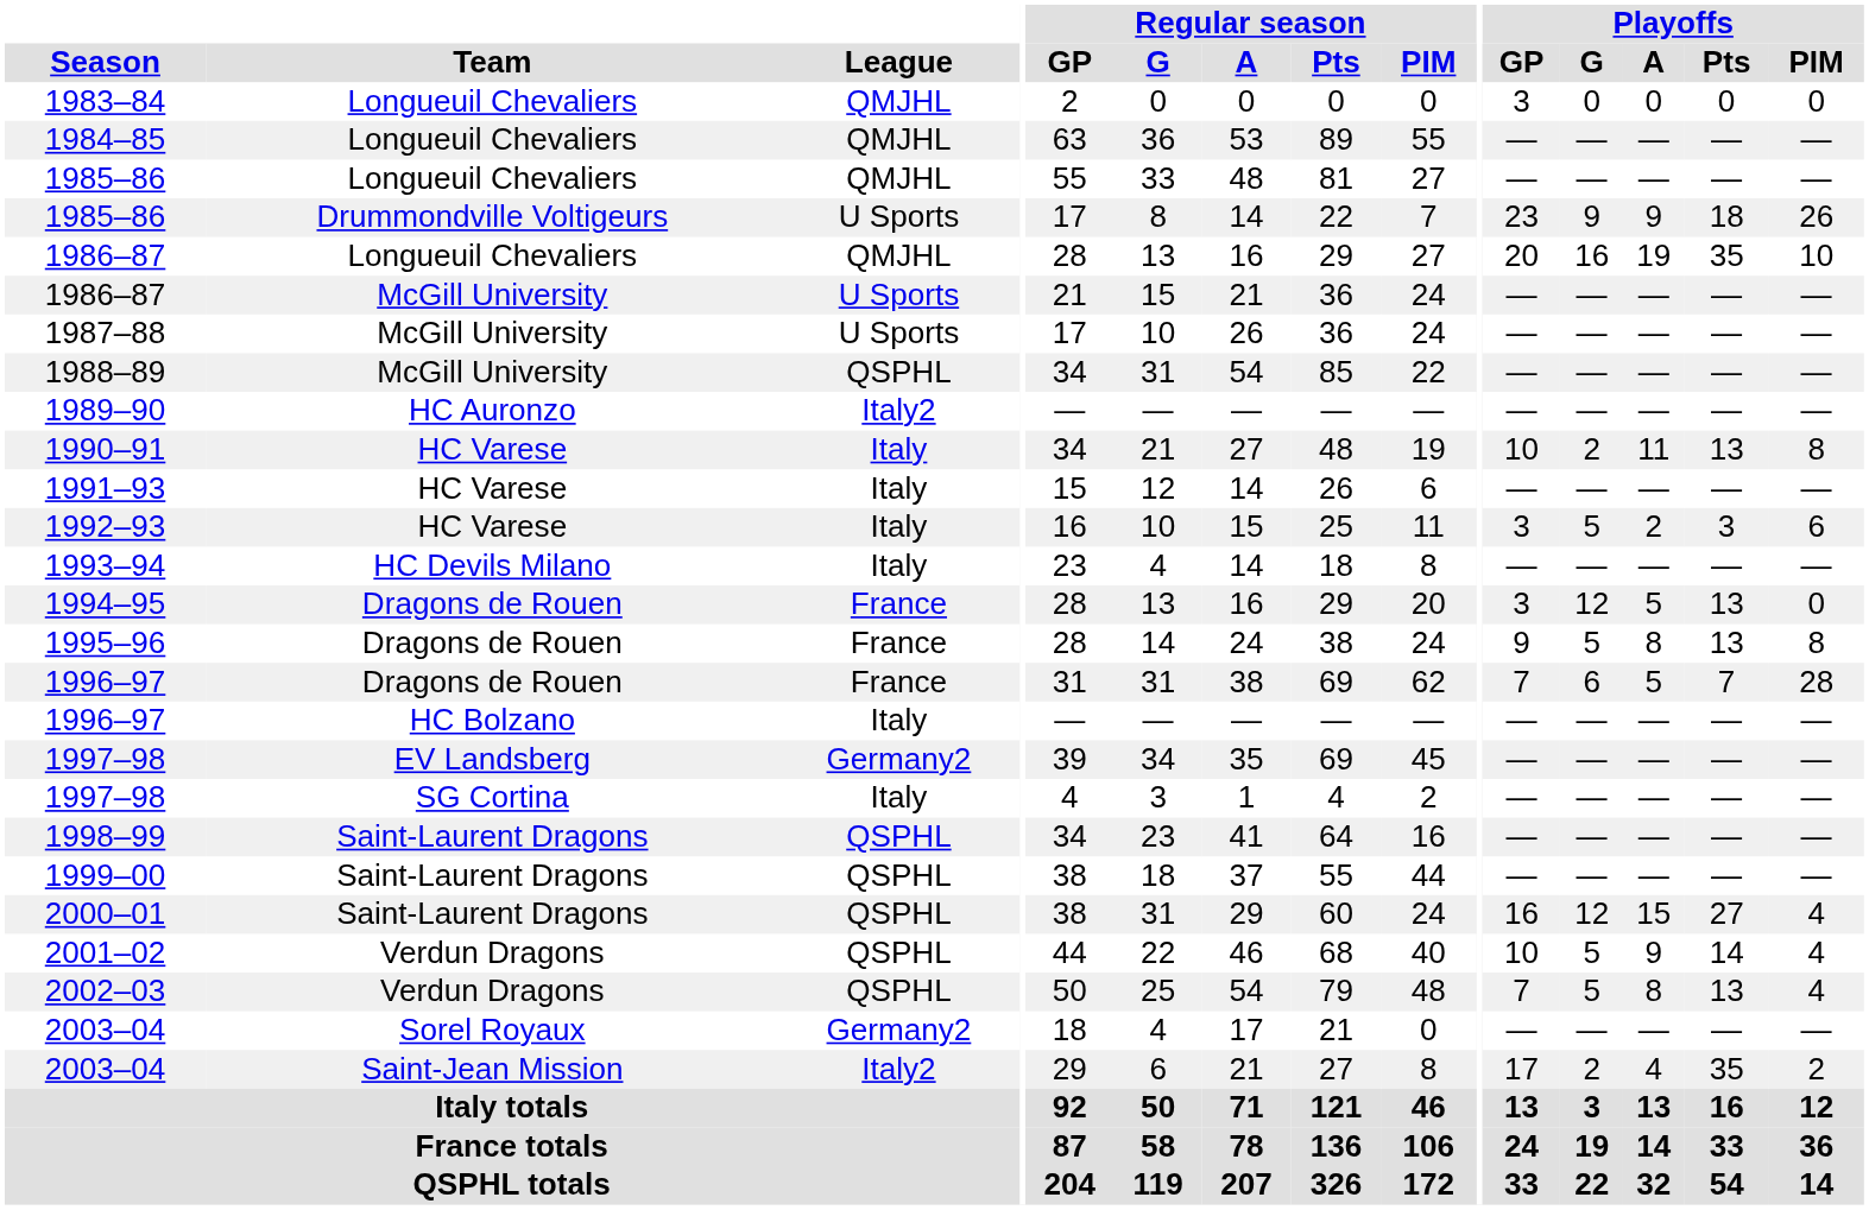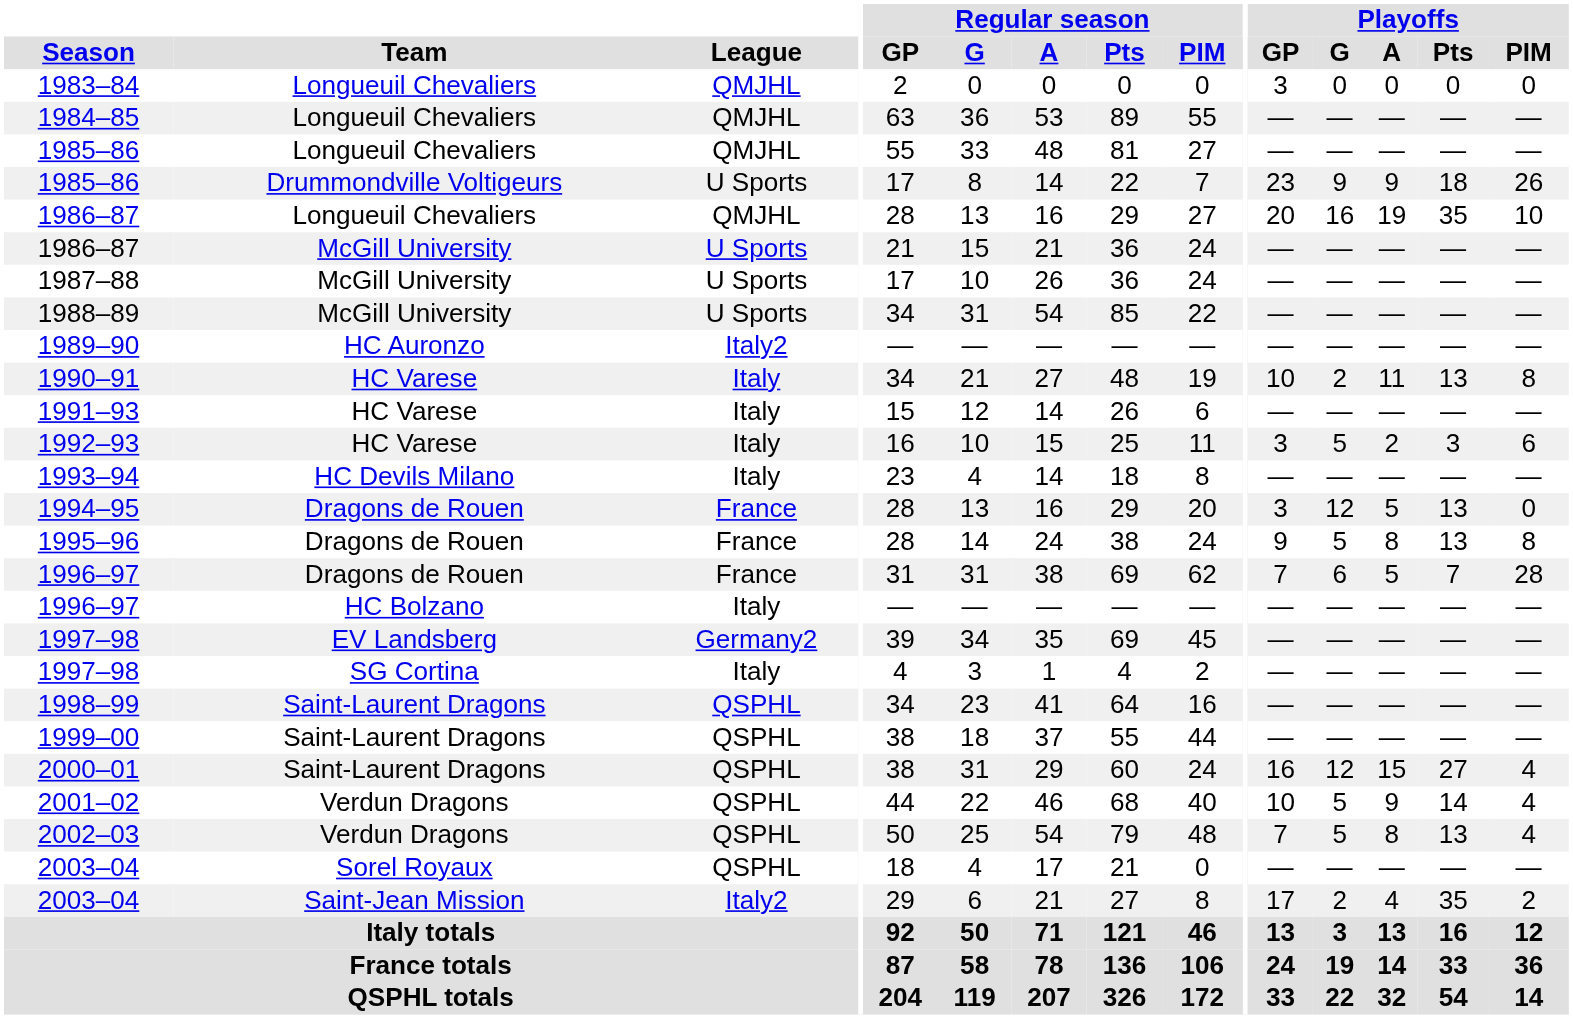 <table border="0" cellpadding="1" cellspacing="0" style="text-align:center; width:60em">
 <tr bgcolor="#e0e0e0">
 <th colspan="3" bgcolor="#ffffff"></th>
 <th rowspan="99" bgcolor="#ffffff"></th>
 <th colspan="5"><a href='#'>Regular season</a></th>
 <th rowspan="99" bgcolor="#ffffff"></th>
 <th colspan="5"><a href='#'>Playoffs</a></th>
 </tr>
 <tr bgcolor="#e0e0e0">
 <th><a href='#'>Season</a></th>
 <th>Team</th>
 <th>League</th>
 <th>GP</th>
 <th><a href='#'>G</a></th>
 <th><a href='#'>A</a></th>
 <th><a href='#'>Pts</a></th>
 <th><a href='#'>PIM</a></th>
 <th>GP</th>
 <th>G</th>
 <th>A</th>
 <th>Pts</th>
 <th>PIM</th>
 </tr>
 <tr>
 <td><a href='#'>1983–84</a></td>
 <td><a href='#'>Longueuil Chevaliers</a></td>
 <td><a href='#'>QMJHL</a></td>
 <td>2</td>
 <td>0</td>
 <td>0</td>
 <td>0</td>
 <td>0</td>
 <td>3</td>
 <td>0</td>
 <td>0</td>
 <td>0</td>
 <td>0</td>
 </tr>
 <tr bgcolor="#f0f0f0">
 <td><a href='#'>1984–85</a></td>
 <td>Longueuil Chevaliers</td>
 <td>QMJHL</td>
 <td>63</td>
 <td>36</td>
 <td>53</td>
 <td>89</td>
 <td>55</td>
 <td>—</td>
 <td>—</td>
 <td>—</td>
 <td>—</td>
 <td>—</td>
 </tr>
 <tr>
 <td><a href='#'>1985–86</a></td>
 <td>Longueuil Chevaliers</td>
 <td>QMJHL</td>
 <td>55</td>
 <td>33</td>
 <td>48</td>
 <td>81</td>
 <td>27</td>
 <td>—</td>
 <td>—</td>
 <td>—</td>
 <td>—</td>
 <td>—</td>
 </tr>
 <tr bgcolor="#f0f0f0">
 <td><a href='#'>1985–86</a></td>
 <td><a href='#'>Drummondville Voltigeurs</a></td>
 <td>U Sports</td>
 <td>17</td>
 <td>8</td>
 <td>14</td>
 <td>22</td>
 <td>7</td>
 <td>23</td>
 <td>9</td>
 <td>9</td>
 <td>18</td>
 <td>26</td>
 </tr>
 <tr>
 <td><a href='#'>1986–87</a></td>
 <td>Longueuil Chevaliers</td>
 <td>QMJHL</td>
 <td>28</td>
 <td>13</td>
 <td>16</td>
 <td>29</td>
 <td>27</td>
 <td>20</td>
 <td>16</td>
 <td>19</td>
 <td>35</td>
 <td>10</td>
 </tr>
 <tr bgcolor="#f0f0f0">
 <td>1986–87</td>
 <td><a href='#'>McGill University</a></td>
 <td><a href='#'>U Sports</a></td>
 <td>21</td>
 <td>15</td>
 <td>21</td>
 <td>36</td>
 <td>24</td>
 <td>—</td>
 <td>—</td>
 <td>—</td>
 <td>—</td>
 <td>—</td>
 </tr>
 <tr>
 <td>1987–88</td>
 <td>McGill University</td>
 <td>U Sports</td>
 <td>17</td>
 <td>10</td>
 <td>26</td>
 <td>36</td>
 <td>24</td>
 <td>—</td>
 <td>—</td>
 <td>—</td>
 <td>—</td>
 <td>—</td>
 </tr>
 <tr bgcolor="#f0f0f0">
 <td>1988–89</td>
 <td>McGill University</td>
-<td>QSPHL</td>
+<td>U Sports</td>
 <td>34</td>
 <td>31</td>
 <td>54</td>
 <td>85</td>
 <td>22</td>
 <td>—</td>
 <td>—</td>
 <td>—</td>
 <td>—</td>
 <td>—</td>
 </tr>
 <tr>
 <td><a href='#'>1989–90</a></td>
 <td><a href='#'>HC Auronzo</a></td>
 <td><a href='#'>Italy2</a></td>
 <td>—</td>
 <td>—</td>
 <td>—</td>
 <td>—</td>
 <td>—</td>
 <td>—</td>
 <td>—</td>
 <td>—</td>
 <td>—</td>
 <td>—</td>
 </tr>
 <tr bgcolor="#f0f0f0">
 <td><a href='#'>1990–91</a></td>
 <td><a href='#'>HC Varese</a></td>
 <td><a href='#'>Italy</a></td>
 <td>34</td>
 <td>21</td>
 <td>27</td>
 <td>48</td>
 <td>19</td>
 <td>10</td>
 <td>2</td>
 <td>11</td>
 <td>13</td>
 <td>8</td>
 </tr>
 <tr>
 <td><a href='#'>1991–93</a></td>
 <td>HC Varese</td>
 <td>Italy</td>
 <td>15</td>
 <td>12</td>
 <td>14</td>
 <td>26</td>
 <td>6</td>
 <td>—</td>
 <td>—</td>
 <td>—</td>
 <td>—</td>
 <td>—</td>
 </tr>
 <tr bgcolor="#f0f0f0">
 <td><a href='#'>1992–93</a></td>
 <td>HC Varese</td>
 <td>Italy</td>
 <td>16</td>
 <td>10</td>
 <td>15</td>
 <td>25</td>
 <td>11</td>
 <td>3</td>
 <td>5</td>
 <td>2</td>
 <td>3</td>
 <td>6</td>
 </tr>
 <tr>
 <td><a href='#'>1993–94</a></td>
 <td><a href='#'>HC Devils Milano</a></td>
 <td>Italy</td>
 <td>23</td>
 <td>4</td>
 <td>14</td>
 <td>18</td>
 <td>8</td>
 <td>—</td>
 <td>—</td>
 <td>—</td>
 <td>—</td>
 <td>—</td>
 </tr>
 <tr bgcolor="#f0f0f0">
 <td><a href='#'>1994–95</a></td>
 <td><a href='#'>Dragons de Rouen</a></td>
 <td><a href='#'>France</a></td>
 <td>28</td>
 <td>13</td>
 <td>16</td>
 <td>29</td>
 <td>20</td>
 <td>3</td>
 <td>12</td>
 <td>5</td>
 <td>13</td>
 <td>0</td>
 </tr>
 <tr>
 <td><a href='#'>1995–96</a></td>
 <td>Dragons de Rouen</td>
 <td>France</td>
 <td>28</td>
 <td>14</td>
 <td>24</td>
 <td>38</td>
 <td>24</td>
 <td>9</td>
 <td>5</td>
 <td>8</td>
 <td>13</td>
 <td>8</td>
 </tr>
 <tr bgcolor="#f0f0f0">
 <td><a href='#'>1996–97</a></td>
 <td>Dragons de Rouen</td>
 <td>France</td>
 <td>31</td>
 <td>31</td>
 <td>38</td>
 <td>69</td>
 <td>62</td>
 <td>7</td>
 <td>6</td>
 <td>5</td>
 <td>7</td>
 <td>28</td>
 </tr>
 <tr>
 <td><a href='#'>1996–97</a></td>
 <td><a href='#'>HC Bolzano</a></td>
 <td>Italy</td>
 <td>—</td>
 <td>—</td>
 <td>—</td>
 <td>—</td>
 <td>—</td>
 <td>—</td>
 <td>—</td>
 <td>—</td>
 <td>—</td>
 <td>—</td>
 </tr>
 <tr bgcolor="#f0f0f0">
 <td><a href='#'>1997–98</a></td>
 <td><a href='#'>EV Landsberg</a></td>
 <td><a href='#'>Germany2</a></td>
 <td>39</td>
 <td>34</td>
 <td>35</td>
 <td>69</td>
 <td>45</td>
 <td>—</td>
 <td>—</td>
 <td>—</td>
 <td>—</td>
 <td>—</td>
 </tr>
 <tr>
 <td><a href='#'>1997–98</a></td>
 <td><a href='#'>SG Cortina</a></td>
 <td>Italy</td>
 <td>4</td>
 <td>3</td>
 <td>1</td>
 <td>4</td>
 <td>2</td>
 <td>—</td>
 <td>—</td>
 <td>—</td>
 <td>—</td>
 <td>—</td>
 </tr>
 <tr bgcolor="#f0f0f0">
 <td><a href='#'>1998–99</a></td>
 <td><a href='#'>Saint-Laurent Dragons</a></td>
 <td><a href='#'>QSPHL</a></td>
 <td>34</td>
 <td>23</td>
 <td>41</td>
 <td>64</td>
 <td>16</td>
 <td>—</td>
 <td>—</td>
 <td>—</td>
 <td>—</td>
 <td>—</td>
 </tr>
 <tr>
 <td><a href='#'>1999–00</a></td>
 <td>Saint-Laurent Dragons</td>
 <td>QSPHL</td>
 <td>38</td>
 <td>18</td>
 <td>37</td>
 <td>55</td>
 <td>44</td>
 <td>—</td>
 <td>—</td>
 <td>—</td>
 <td>—</td>
 <td>—</td>
 </tr>
 <tr bgcolor="#f0f0f0">
 <td><a href='#'>2000–01</a></td>
 <td>Saint-Laurent Dragons</td>
 <td>QSPHL</td>
 <td>38</td>
 <td>31</td>
 <td>29</td>
 <td>60</td>
 <td>24</td>
 <td>16</td>
 <td>12</td>
 <td>15</td>
 <td>27</td>
 <td>4</td>
 </tr>
 <tr>
 <td><a href='#'>2001–02</a></td>
 <td>Verdun Dragons</td>
 <td>QSPHL</td>
 <td>44</td>
 <td>22</td>
 <td>46</td>
 <td>68</td>
 <td>40</td>
 <td>10</td>
 <td>5</td>
 <td>9</td>
 <td>14</td>
 <td>4</td>
 </tr>
 <tr bgcolor="#f0f0f0">
 <td><a href='#'>2002–03</a></td>
 <td>Verdun Dragons</td>
 <td>QSPHL</td>
 <td>50</td>
 <td>25</td>
 <td>54</td>
 <td>79</td>
 <td>48</td>
 <td>7</td>
 <td>5</td>
 <td>8</td>
 <td>13</td>
 <td>4</td>
 </tr>
 <tr>
 <td><a href='#'>2003–04</a></td>
 <td><a href='#'>Sorel Royaux</a></td>
-<td><a href='#'>Germany2</a></td>
+<td>QSPHL</td>
 <td>18</td>
 <td>4</td>
 <td>17</td>
 <td>21</td>
 <td>0</td>
 <td>—</td>
 <td>—</td>
 <td>—</td>
 <td>—</td>
 <td>—</td>
 </tr>
 <tr bgcolor="#f0f0f0">
 <td><a href='#'>2003–04</a></td>
 <td><a href='#'>Saint-Jean Mission</a></td>
 <td><a href='#'>Italy2</a></td>
 <td>29</td>
 <td>6</td>
 <td>21</td>
 <td>27</td>
 <td>8</td>
 <td>17</td>
 <td>2</td>
 <td>4</td>
 <td>35</td>
 <td>2</td>
 </tr>
 <tr>
 </tr>
 <tr ALIGN="center" bgcolor="#e0e0e0">
 <th colspan="3">Italy totals</th>
 <th ALIGN="center">92</th>
 <th ALIGN="center">50</th>
 <th ALIGN="center">71</th>
 <th ALIGN="center">121</th>
 <th ALIGN="center">46</th>
 <th ALIGN="center">13</th>
 <th ALIGN="center">3</th>
 <th ALIGN="center">13</th>
 <th ALIGN="center">16</th>
 <th ALIGN="center">12</th>
 </tr>
 <tr>
 </tr>
 <tr ALIGN="center" bgcolor="#e0e0e0">
 <th colspan="3">France totals</th>
 <th ALIGN="center">87</th>
 <th ALIGN="center">58</th>
 <th ALIGN="center">78</th>
 <th ALIGN="center">136</th>
 <th ALIGN="center">106</th>
 <th ALIGN="center">24</th>
 <th ALIGN="center">19</th>
 <th ALIGN="center">14</th>
 <th ALIGN="center">33</th>
 <th ALIGN="center">36</th>
 </tr>
 <tr>
 </tr>
 <tr ALIGN="center" bgcolor="#e0e0e0">
 <th colspan="3">QSPHL totals</th>
 <th ALIGN="center">204</th>
 <th ALIGN="center">119</th>
 <th ALIGN="center">207</th>
 <th ALIGN="center">326</th>
 <th ALIGN="center">172</th>
 <th ALIGN="center">33</th>
 <th ALIGN="center">22</th>
 <th ALIGN="center">32</th>
 <th ALIGN="center">54</th>
 <th ALIGN="center">14</th>
 </tr>
 </table>
